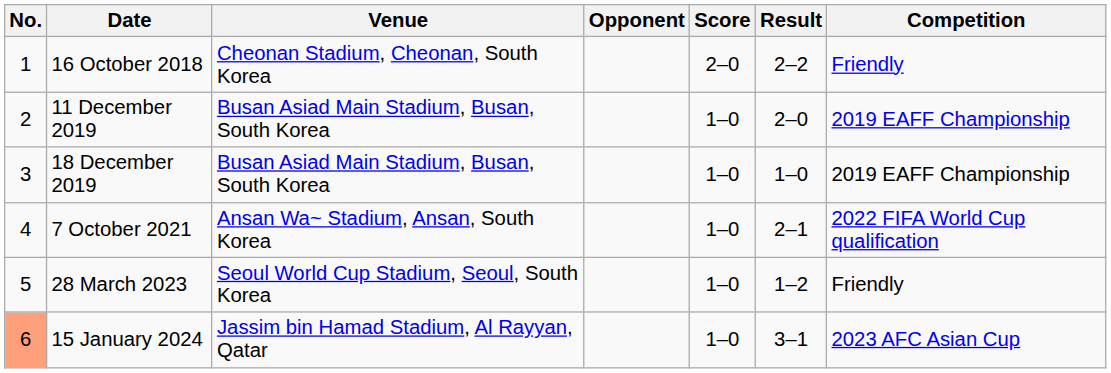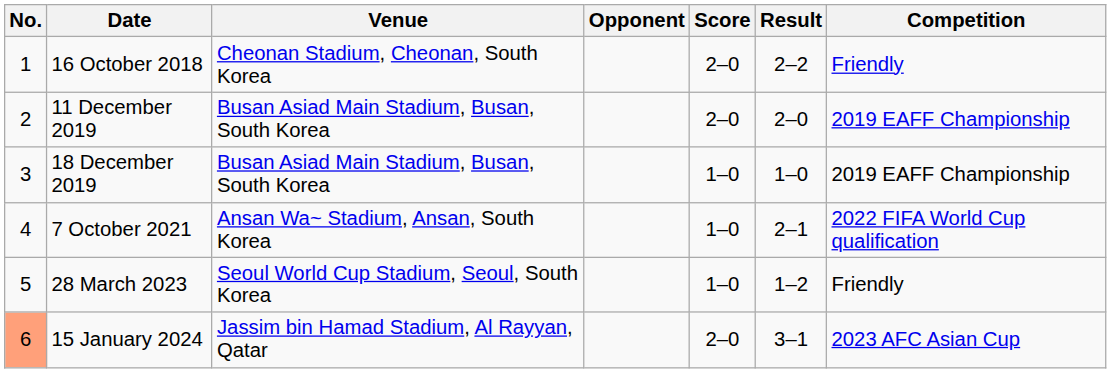 <table class="wikitable sortable">
 <tr>
 <th>No.</th>
 <th>Date</th>
 <th>Venue</th>
 <th>Opponent</th>
 <th>Score</th>
 <th>Result</th>
 <th>Competition</th>
 </tr>
 <tr>
 <td align="center">1</td>
 <td>16 October 2018</td>
 <td><a href='#'>Cheonan Stadium</a>, <a href='#'>Cheonan</a>, South Korea</td>
 <td></td>
 <td style="text-align:center;">2–0</td>
 <td style="text-align:center;">2–2</td>
 <td><a href='#'>Friendly</a></td>
 </tr>
 <tr>
 <td align="center">2</td>
 <td>11 December 2019</td>
 <td><a href='#'>Busan Asiad Main Stadium</a>, <a href='#'>Busan</a>, South Korea</td>
 <td></td>
-<td style="text-align:center;">1–0</td>
+<td style="text-align:center;">2–0</td>
 <td style="text-align:center;">2–0</td>
 <td><a href='#'>2019 EAFF Championship</a></td>
 </tr>
 <tr>
 <td align="center">3</td>
 <td>18 December 2019</td>
 <td><a href='#'>Busan Asiad Main Stadium</a>, <a href='#'>Busan</a>, South Korea</td>
 <td></td>
 <td style="text-align:center;">1–0</td>
 <td style="text-align:center;">1–0</td>
 <td>2019 EAFF Championship</td>
 </tr>
 <tr>
 <td align="center">4</td>
 <td>7 October 2021</td>
 <td><a href='#'>Ansan Wa~ Stadium</a>, <a href='#'>Ansan</a>, South Korea</td>
 <td></td>
 <td style="text-align:center;">1–0</td>
 <td style="text-align:center;">2–1</td>
 <td><a href='#'>2022 FIFA World Cup qualification</a></td>
 </tr>
 <tr>
 <td align="center">5</td>
 <td>28 March 2023</td>
 <td><a href='#'>Seoul World Cup Stadium</a>, <a href='#'>Seoul</a>, South Korea</td>
 <td></td>
 <td style="text-align:center;">1–0</td>
 <td style="text-align:center;">1–2</td>
 <td>Friendly</td>
 </tr>
 <tr>
 <td align="center" style="background: lightsalmon;">6</td>
 <td>15 January 2024</td>
 <td><a href='#'>Jassim bin Hamad Stadium</a>, <a href='#'>Al Rayyan</a>, Qatar</td>
 <td></td>
-<td style="text-align:center;">1–0</td>
+<td style="text-align:center;">2–0</td>
 <td style="text-align:center;">3–1</td>
 <td><a href='#'>2023 AFC Asian Cup</a></td>
 </tr>
 </table>
